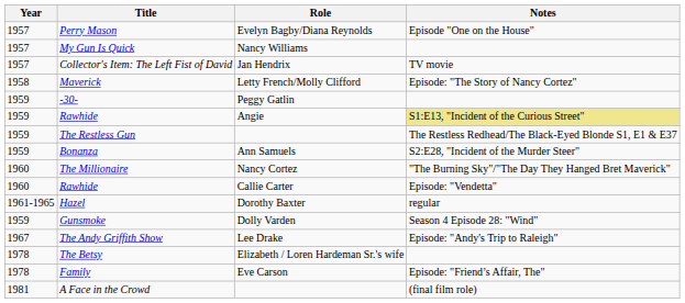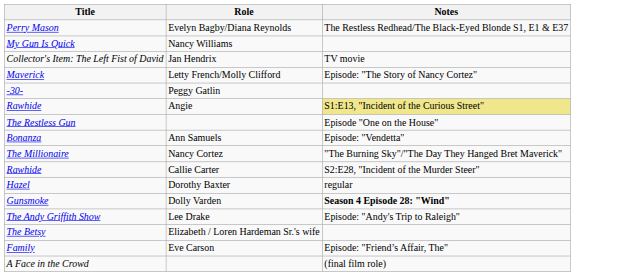 <table class="wikitable">
 <tr>
-<th>Year</th>
 <th>Title</th>
 <th>Role</th>
 <th>Notes</th>
 </tr>
 <tr>
-<td>1957</td>
 <td><em><a href='#'>Perry Mason</a></em></td>
 <td>Evelyn Bagby/Diana Reynolds</td>
-<td>Episode "One on the House"</td>
+<td>The Restless Redhead/The Black-Eyed Blonde S1, E1 & E37</td>
 </tr>
 <tr>
-<td>1957</td>
 <td><em><a href='#'>My Gun Is Quick</a></em></td>
 <td>Nancy Williams</td>
 <td></td>
 </tr>
 <tr>
-<td>1957</td>
 <td><em>Collector's Item: The Left Fist of David</em></td>
 <td>Jan Hendrix</td>
 <td>TV movie</td>
 </tr>
 <tr>
-<td>1958</td>
 <td><em><a href='#'>Maverick</a></em></td>
 <td>Letty French/Molly Clifford</td>
 <td>Episode: "The Story of Nancy Cortez"</td>
 </tr>
 <tr>
-<td>1959</td>
 <td><em><a href='#'>-30-</a></em></td>
 <td>Peggy Gatlin</td>
 <td></td>
 </tr>
 <tr>
-<td>1959</td>
 <td><em><a href='#'>Rawhide</a></em></td>
 <td>Angie</td>
 <td style="background: khaki;">S1:E13, "Incident of the Curious Street"</td>
 </tr>
 <tr>
-<td>1959</td>
 <td><em><a href='#'>The Restless Gun</a></em></td>
 <td></td>
-<td>The Restless Redhead/The Black-Eyed Blonde S1, E1 & E37</td>
+<td>Episode "One on the House"</td>
 </tr>
 <tr>
-<td>1959</td>
 <td><em><a href='#'>Bonanza</a></em></td>
 <td>Ann Samuels</td>
-<td>S2:E28, "Incident of the Murder Steer"</td>
+<td>Episode: "Vendetta"</td>
 </tr>
 <tr 1959....tales of Wells Fargo.... episode: doc holiday>
-<td>1960</td>
 <td><em><a href='#'>The Millionaire</a></em></td>
 <td>Nancy Cortez</td>
 <td>"The Burning Sky"/"The Day They Hanged Bret Maverick"</td>
 </tr>
 <tr>
-<td>1960</td>
 <td><em><a href='#'>Rawhide</a></em></td>
 <td>Callie Carter</td>
-<td>Episode: "Vendetta"</td>
+<td>S2:E28, "Incident of the Murder Steer"</td>
 </tr>
 <tr>
-<td>1961-1965</td>
 <td><em><a href='#'>Hazel</a></em></td>
 <td>Dorothy Baxter</td>
 <td>regular</td>
 </tr>
 <tr>
-<td>1959</td>
 <td><em><a href='#'>Gunsmoke</a></em></td>
 <td>Dolly Varden</td>
-<td>Season 4 Episode 28: "Wind"</td>
+<td><strong>Season 4 Episode 28: "Wind"</strong></td>
 </tr>
 <tr>
-<td>1967</td>
 <td><em><a href='#'>The Andy Griffith Show</a></em></td>
 <td>Lee Drake</td>
 <td>Episode: "Andy's Trip to Raleigh"</td>
 </tr>
 <tr>
-<td>1978</td>
 <td><em><a href='#'>The Betsy</a></em></td>
 <td>Elizabeth / Loren Hardeman Sr.'s wife</td>
 <td></td>
 </tr>
 <tr>
-<td>1978</td>
 <td><em><a href='#'>Family</a></em></td>
 <td>Eve Carson</td>
 <td>Episode: "Friend’s Affair, The"</td>
 </tr>
 <tr>
-<td>1981</td>
 <td><em>A Face in the Crowd</em></td>
 <td></td>
 <td>(final film role)</td>
 </tr>
 </table>
